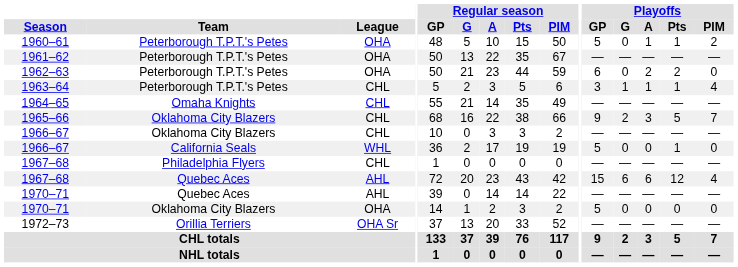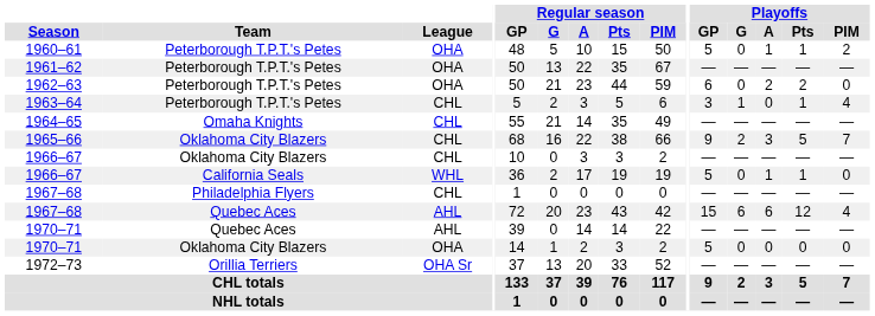 <table border="0" cellpadding="1" cellspacing="0" style="text-align:center; width:60em">
 <tr bgcolor="#e0e0e0">
 <th colspan="3" bgcolor="#ffffff"></th>
 <th rowspan="100" bgcolor="#ffffff"></th>
 <th colspan="5"><a href='#'>Regular season</a></th>
 <th rowspan="100" bgcolor="#ffffff"></th>
 <th colspan="5"><a href='#'>Playoffs</a></th>
 </tr>
 <tr bgcolor="#e0e0e0">
 <th><a href='#'>Season</a></th>
 <th>Team</th>
 <th>League</th>
 <th>GP</th>
 <th><a href='#'>G</a></th>
 <th><a href='#'>A</a></th>
 <th><a href='#'>Pts</a></th>
 <th><a href='#'>PIM</a></th>
 <th>GP</th>
 <th>G</th>
 <th>A</th>
 <th>Pts</th>
 <th>PIM</th>
 </tr>
 <tr>
 <td><a href='#'>1960–61</a></td>
 <td><a href='#'>Peterborough T.P.T.'s Petes</a></td>
 <td><a href='#'>OHA</a></td>
 <td>48</td>
 <td>5</td>
 <td>10</td>
 <td>15</td>
 <td>50</td>
 <td>5</td>
 <td>0</td>
 <td>1</td>
 <td>1</td>
 <td>2</td>
 </tr>
 <tr bgcolor="#f0f0f0">
 <td><a href='#'>1961–62</a></td>
 <td>Peterborough T.P.T.'s Petes</td>
 <td>OHA</td>
 <td>50</td>
 <td>13</td>
 <td>22</td>
 <td>35</td>
 <td>67</td>
 <td>—</td>
 <td>—</td>
 <td>—</td>
 <td>—</td>
 <td>—</td>
 </tr>
 <tr>
 <td><a href='#'>1962–63</a></td>
 <td>Peterborough T.P.T.'s Petes</td>
 <td>OHA</td>
 <td>50</td>
 <td>21</td>
 <td>23</td>
 <td>44</td>
 <td>59</td>
 <td>6</td>
 <td>0</td>
 <td>2</td>
 <td>2</td>
 <td>0</td>
 </tr>
 <tr bgcolor="#f0f0f0">
 <td><a href='#'>1963–64</a></td>
 <td>Peterborough T.P.T.'s Petes</td>
 <td>CHL</td>
 <td>5</td>
 <td>2</td>
 <td>3</td>
 <td>5</td>
 <td>6</td>
 <td>3</td>
 <td>1</td>
-<td>1</td>
+<td>0</td>
 <td>1</td>
 <td>4</td>
 </tr>
 <tr>
 <td><a href='#'>1964–65</a></td>
 <td><a href='#'>Omaha Knights</a></td>
 <td><a href='#'>CHL</a></td>
 <td>55</td>
 <td>21</td>
 <td>14</td>
 <td>35</td>
 <td>49</td>
 <td>—</td>
 <td>—</td>
 <td>—</td>
 <td>—</td>
 <td>—</td>
 </tr>
 <tr bgcolor="#f0f0f0">
 <td><a href='#'>1965–66</a></td>
 <td><a href='#'>Oklahoma City Blazers</a></td>
 <td>CHL</td>
 <td>68</td>
 <td>16</td>
 <td>22</td>
 <td>38</td>
 <td>66</td>
 <td>9</td>
 <td>2</td>
 <td>3</td>
 <td>5</td>
 <td>7</td>
 </tr>
 <tr>
 <td><a href='#'>1966–67</a></td>
 <td>Oklahoma City Blazers</td>
 <td>CHL</td>
 <td>10</td>
 <td>0</td>
 <td>3</td>
 <td>3</td>
 <td>2</td>
 <td>—</td>
 <td>—</td>
 <td>—</td>
 <td>—</td>
 <td>—</td>
 </tr>
 <tr bgcolor="#f0f0f0">
 <td><a href='#'>1966–67</a></td>
 <td><a href='#'>California Seals</a></td>
 <td><a href='#'>WHL</a></td>
 <td>36</td>
 <td>2</td>
 <td>17</td>
 <td>19</td>
 <td>19</td>
 <td>5</td>
 <td>0</td>
-<td>0</td>
+<td>1</td>
 <td>1</td>
 <td>0</td>
 </tr>
 <tr>
 <td><a href='#'>1967–68</a></td>
 <td><a href='#'>Philadelphia Flyers</a></td>
 <td>CHL</td>
 <td>1</td>
 <td>0</td>
 <td>0</td>
 <td>0</td>
 <td>0</td>
 <td>—</td>
 <td>—</td>
 <td>—</td>
 <td>—</td>
 <td>—</td>
 </tr>
 <tr bgcolor="#f0f0f0">
 <td><a href='#'>1967–68</a></td>
 <td><a href='#'>Quebec Aces</a></td>
 <td><a href='#'>AHL</a></td>
 <td>72</td>
 <td>20</td>
 <td>23</td>
 <td>43</td>
 <td>42</td>
 <td>15</td>
 <td>6</td>
 <td>6</td>
 <td>12</td>
 <td>4</td>
 </tr>
 <tr>
 <td><a href='#'>1970–71</a></td>
 <td>Quebec Aces</td>
 <td>AHL</td>
 <td>39</td>
 <td>0</td>
 <td>14</td>
 <td>14</td>
 <td>22</td>
 <td>—</td>
 <td>—</td>
 <td>—</td>
 <td>—</td>
 <td>—</td>
 </tr>
 <tr bgcolor="#f0f0f0">
 <td><a href='#'>1970–71</a></td>
 <td>Oklahoma City Blazers</td>
 <td>OHA</td>
 <td>14</td>
 <td>1</td>
 <td>2</td>
 <td>3</td>
 <td>2</td>
 <td>5</td>
 <td>0</td>
 <td>0</td>
 <td>0</td>
 <td>0</td>
 </tr>
 <tr>
 <td>1972–73</td>
 <td><a href='#'>Orillia Terriers</a></td>
 <td><a href='#'>OHA Sr</a></td>
 <td>37</td>
 <td>13</td>
 <td>20</td>
 <td>33</td>
 <td>52</td>
 <td>—</td>
 <td>—</td>
 <td>—</td>
 <td>—</td>
 <td>—</td>
 </tr>
 <tr bgcolor="#e0e0e0">
 <th colspan="3">CHL totals</th>
 <th>133</th>
 <th>37</th>
 <th>39</th>
 <th>76</th>
 <th>117</th>
 <th>9</th>
 <th>2</th>
 <th>3</th>
 <th>5</th>
 <th>7</th>
 </tr>
 <tr bgcolor="#e0e0e0">
 <th colspan="3">NHL totals</th>
 <th>1</th>
 <th>0</th>
 <th>0</th>
 <th>0</th>
 <th>0</th>
 <th>—</th>
 <th>—</th>
 <th>—</th>
 <th>—</th>
 <th>—</th>
 </tr>
 </table>
